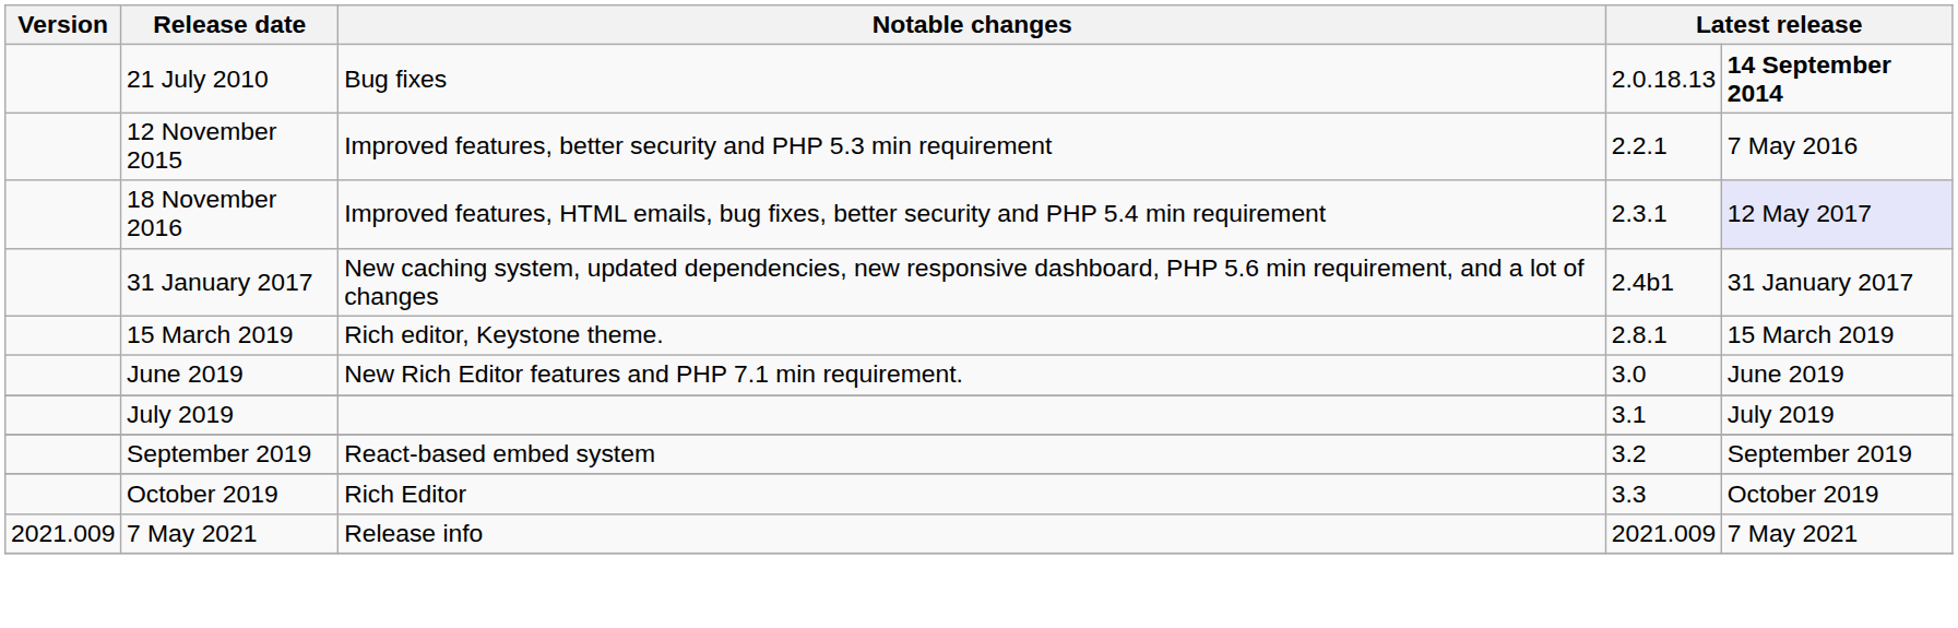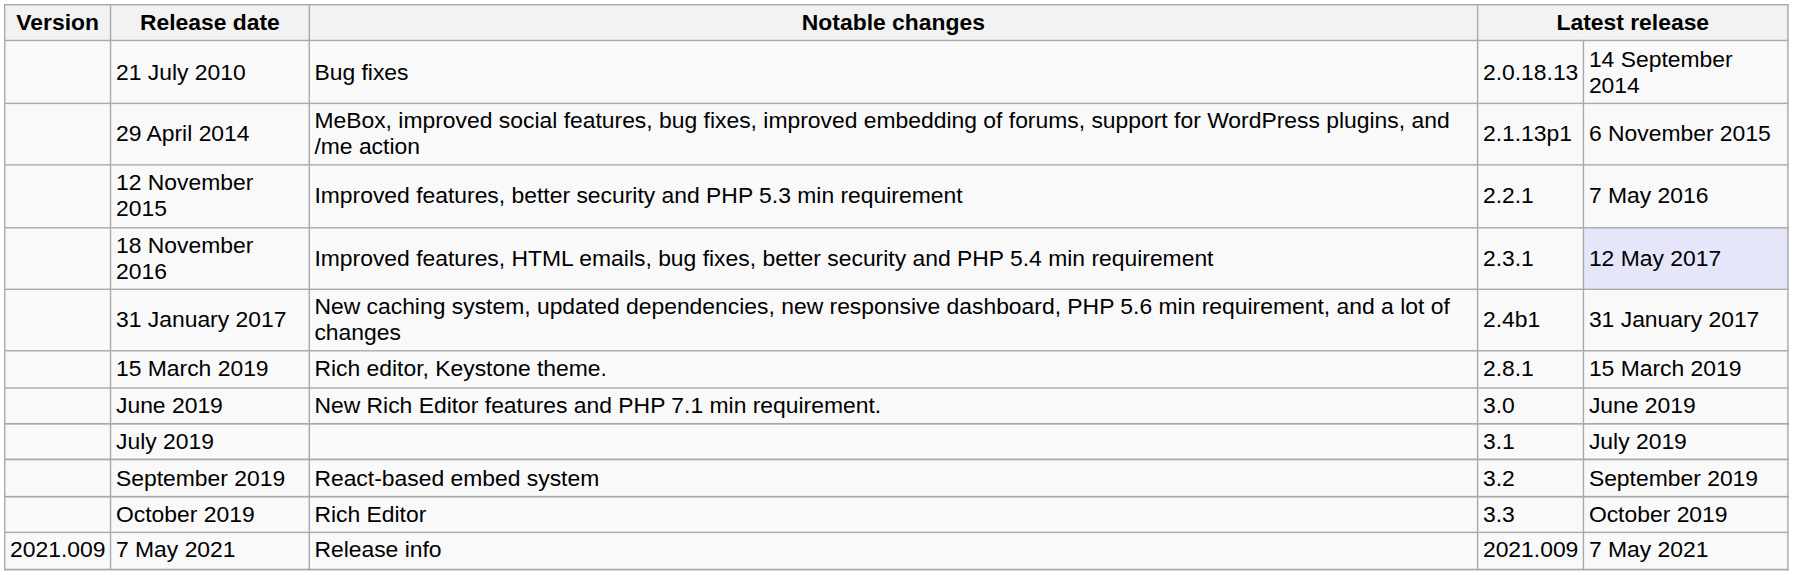 <table class="wikitable">
 <tr>
 <th>Version  </th>
 <th>Release date</th>
 <th>Notable changes</th>
 <th colspan=2>Latest release</th>
 </tr>
 <tr>
 <td></td>
 <td>21 July 2010</td>
 <td>Bug fixes</td>
 <td>2.0.18.13</td>
-<td><strong>14 September 2014</strong></td>
+<td>14 September 2014</td>
+</tr>
+<tr>
+<td></td>
+<td>29 April 2014</td>
+<td>MeBox, improved social features, bug fixes, improved embedding of forums, support for WordPress plugins, and /me action</td>
+<td>2.1.13p1</td>
+<td>6 November 2015</td>
 </tr>
 <tr>
 <td></td>
 <td>12 November 2015</td>
 <td>Improved features, better security and PHP 5.3 min requirement</td>
 <td>2.2.1</td>
 <td>7 May 2016</td>
 </tr>
 <tr>
 <td></td>
 <td>18 November 2016</td>
 <td>Improved features, HTML emails, bug fixes, better security and PHP 5.4 min requirement</td>
 <td>2.3.1</td>
 <td style="background: lavender;">12 May 2017</td>
 </tr>
 <tr>
 <td></td>
 <td>31 January 2017</td>
 <td>New caching system, updated dependencies, new responsive dashboard, PHP 5.6 min requirement, and a lot of changes</td>
 <td>2.4b1</td>
 <td>31 January 2017</td>
 </tr>
 <tr>
 <td></td>
 <td>15 March 2019</td>
 <td>Rich editor, Keystone theme.</td>
 <td>2.8.1</td>
 <td>15 March 2019</td>
 </tr>
 <tr>
 <td></td>
 <td>June 2019</td>
 <td>New Rich Editor features and PHP 7.1 min requirement.</td>
 <td>3.0</td>
 <td>June 2019</td>
 </tr>
 <tr>
 </tr>
 <tr>
 <td></td>
 <td>July 2019</td>
 <td></td>
 <td>3.1</td>
 <td>July 2019</td>
 </tr>
 <tr>
 </tr>
 <tr>
 <td></td>
 <td>September 2019</td>
 <td>React-based embed system </td>
 <td>3.2</td>
 <td>September 2019</td>
 </tr>
 <tr>
 </tr>
 <tr>
 <td></td>
 <td>October 2019</td>
 <td>Rich Editor </td>
 <td>3.3</td>
 <td>October 2019</td>
 </tr>
 <tr>
 <td>2021.009</td>
 <td>7 May 2021</td>
 <td>Release info</td>
 <td>2021.009</td>
 <td>7 May 2021</td>
 </tr>
 <tr>
 </tr>
 </table>
